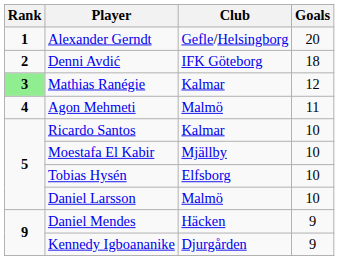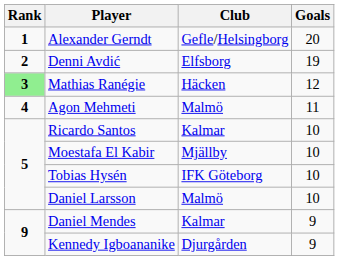 <table class="wikitable" style="text-align:center">
 <tr>
 <th>Rank</th>
 <th>Player</th>
 <th>Club</th>
 <th>Goals</th>
 </tr>
 <tr>
 <td rowspan="1"><strong>1</strong></td>
 <td align="left"> <a href='#'>Alexander Gerndt</a></td>
 <td align="left"><a href='#'>Gefle</a>/<a href='#'>Helsingborg</a></td>
 <td>20</td>
 </tr>
 <tr>
 <td rowspan="1"><strong>2</strong></td>
 <td align="left"> <a href='#'>Denni Avdić</a></td>
-<td align="left"><a href='#'>IFK Göteborg</a></td>
-<td>18</td>
+<td align="left"><a href='#'>Elfsborg</a></td>
+<td>19</td>
 </tr>
 <tr>
 <td rowspan="1" style="background: lightgreen;"><strong>3</strong></td>
 <td align="left"> <a href='#'>Mathias Ranégie</a></td>
-<td align="left"><a href='#'>Kalmar</a></td>
+<td align="left"><a href='#'>Häcken</a></td>
 <td>12</td>
 </tr>
 <tr>
 <td rowspan="1"><strong>4</strong></td>
 <td align="left"> <a href='#'>Agon Mehmeti</a></td>
 <td align="left"><a href='#'>Malmö</a></td>
 <td>11</td>
 </tr>
 <tr>
 <td rowspan="4"><strong>5</strong></td>
 <td align="left"> <a href='#'>Ricardo Santos</a></td>
 <td align="left"><a href='#'>Kalmar</a></td>
 <td>10</td>
 </tr>
 <tr>
 <td align="left"> <a href='#'>Moestafa El Kabir</a></td>
 <td align="left"><a href='#'>Mjällby</a></td>
 <td>10</td>
 </tr>
 <tr>
 <td align="left"> <a href='#'>Tobias Hysén</a></td>
-<td align="left"><a href='#'>Elfsborg</a></td>
+<td align="left"><a href='#'>IFK Göteborg</a></td>
 <td>10</td>
 </tr>
 <tr>
 <td align="left"> <a href='#'>Daniel Larsson</a></td>
 <td align="left"><a href='#'>Malmö</a></td>
 <td>10</td>
 </tr>
 <tr>
 <td rowspan="2"><strong>9</strong></td>
 <td align="left"> <a href='#'>Daniel Mendes</a></td>
-<td align="left"><a href='#'>Häcken</a></td>
+<td align="left"><a href='#'>Kalmar</a></td>
 <td>9</td>
 </tr>
 <tr>
 <td align="left"> <a href='#'>Kennedy Igboananike</a></td>
 <td align="left"><a href='#'>Djurgården</a></td>
 <td>9</td>
 </tr>
 </table>
